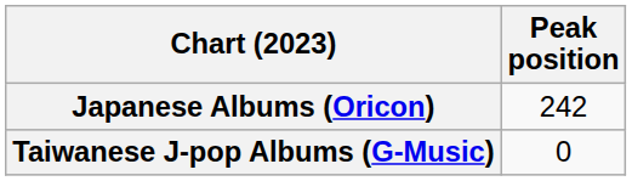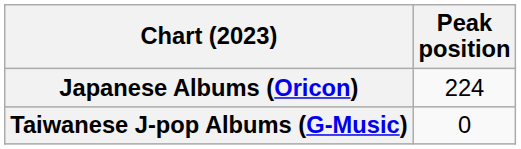 <table class="wikitable plainrowheaders" style="text-align:center">
 <tr>
 <th scope="col">Chart (2023)</th>
 <th scope="col">Peak<br>position</th>
 </tr>
 <tr>
 <th scope="row">Japanese Albums (<a href='#'>Oricon</a>)</th>
-<td>242</td>
+<td>224</td>
 </tr>
 <tr>
 <th scope="row">Taiwanese J-pop Albums (<a href='#'>G-Music</a>)</th>
 <td>0</td>
 </tr>
 </table>
